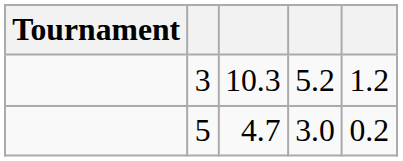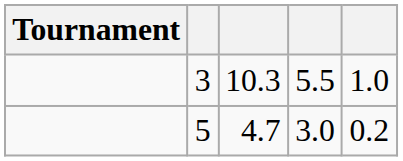 <table class="wikitable sortable" style="text-align:right;">
 <tr>
 <th>Tournament</th>
 <th></th>
 <th></th>
 <th></th>
 <th></th>
 </tr>
 <tr>
 <td></td>
 <td>3</td>
 <td>10.3</td>
-<td>5.2</td>
-<td>1.2</td>
+<td>5.5</td>
+<td>1.0</td>
 </tr>
 <tr>
 <td></td>
 <td>5</td>
 <td>4.7</td>
 <td>3.0</td>
 <td>0.2</td>
 </tr>
 </table>
